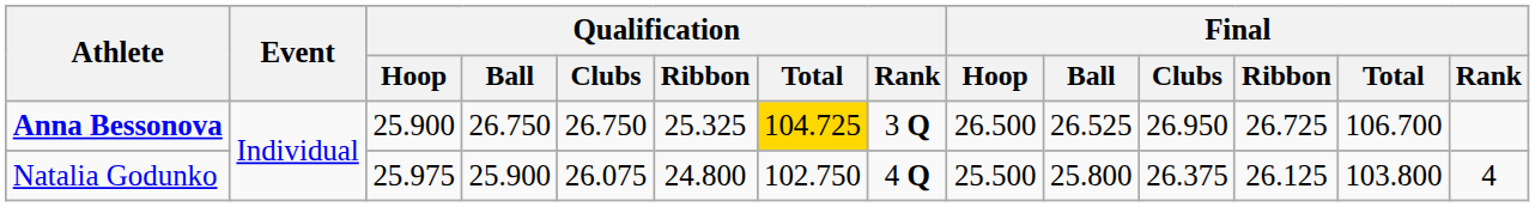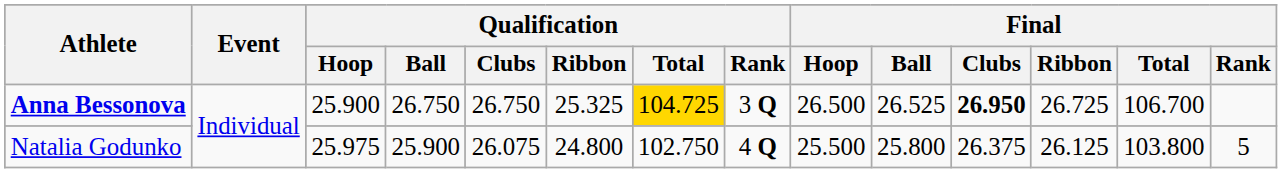 <table class=wikitable style="font-size:90%">
 <tr>
 <th rowspan="2">Athlete</th>
 <th rowspan="2">Event</th>
 <th colspan=6>Qualification</th>
 <th colspan=6>Final</th>
 </tr>
 <tr style="font-size:95%">
 <th>Hoop</th>
 <th>Ball</th>
 <th>Clubs</th>
 <th>Ribbon</th>
 <th>Total</th>
 <th>Rank</th>
 <th>Hoop</th>
 <th>Ball</th>
 <th>Clubs</th>
 <th>Ribbon</th>
 <th>Total</th>
 <th>Rank</th>
 </tr>
 <tr align=center>
 <td align=left><strong><a href='#'>Anna Bessonova</a></strong></td>
 <td align=left rowspan=2><a href='#'>Individual</a></td>
 <td>25.900</td>
 <td>26.750</td>
 <td>26.750</td>
 <td>25.325</td>
 <td style="background: gold;">104.725</td>
 <td>3 <strong>Q</strong></td>
 <td>26.500</td>
 <td>26.525</td>
-<td>26.950</td>
+<td><strong>26.950</strong></td>
 <td>26.725</td>
 <td>106.700</td>
 <td></td>
 </tr>
 <tr align=center>
 <td align=left><a href='#'>Natalia Godunko</a></td>
 <td>25.975</td>
 <td>25.900</td>
 <td>26.075</td>
 <td>24.800</td>
 <td>102.750</td>
 <td>4 <strong>Q</strong></td>
 <td>25.500</td>
 <td>25.800</td>
 <td>26.375</td>
 <td>26.125</td>
 <td>103.800</td>
-<td>4</td>
+<td>5</td>
 </tr>
 </table>
